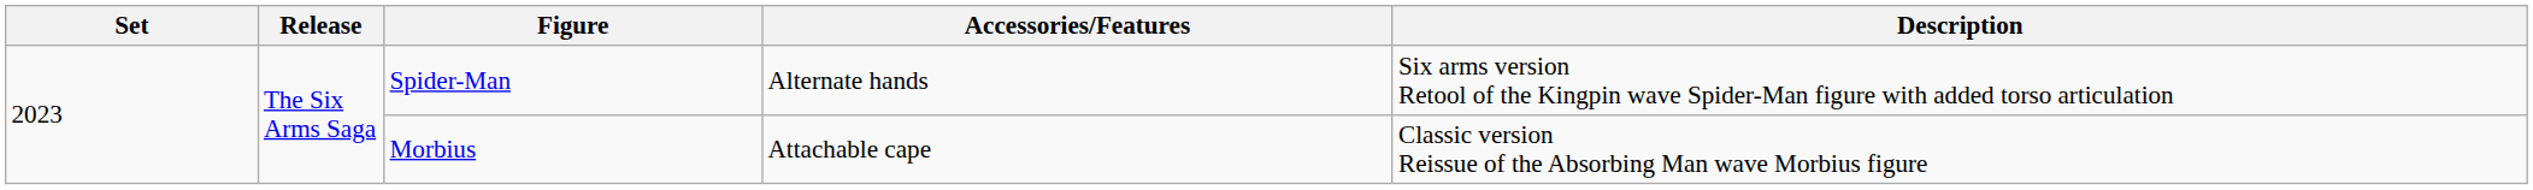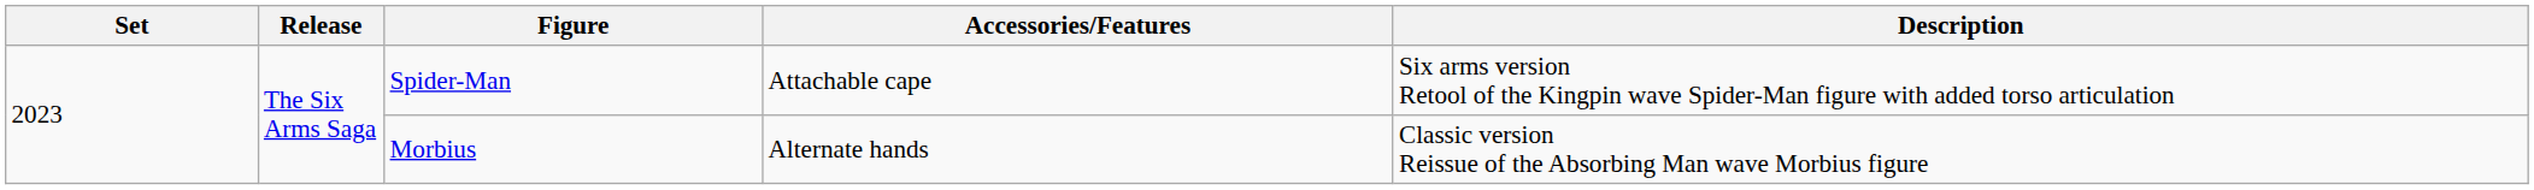 <table class="wikitable" style="width:80%;">
 <tr>
 <th width=10%>Set</th>
 <th width=5%>Release</th>
 <th width=15%>Figure</th>
 <th width=25%>Accessories/Features</th>
 <th width=60%>Description</th>
 </tr>
 <tr>
 <td rowspan=2>2023</td>
 <td rowspan=2><a href='#'>The Six Arms Saga</a></td>
 <td><a href='#'>Spider-Man</a></td>
-<td>Alternate hands</td>
+<td>Attachable cape</td>
 <td>Six arms version<br>Retool of the Kingpin wave Spider-Man figure with added torso articulation</td>
 </tr>
 <tr>
 <td><a href='#'>Morbius</a></td>
-<td>Attachable cape</td>
+<td>Alternate hands</td>
 <td>Classic version<br>Reissue of the Absorbing Man wave Morbius figure</td>
 </tr>
 </table>
